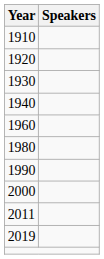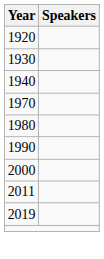 <table class="wikitable floatright">
 <tr>
 <th scope="col">Year</th>
 <th scope="col">Speakers</th>
-</tr>
-<tr>
-<td>1910</td>
-<td></td>
 </tr>
 <tr>
 <td>1920</td>
 <td></td>
 </tr>
 <tr>
 <td>1930</td>
 <td></td>
 </tr>
 <tr>
 <td>1940</td>
 <td></td>
 </tr>
 <tr>
-<td>1960</td>
+<td>1970</td>
 <td></td>
 </tr>
 <tr>
 <td>1980</td>
 <td></td>
 </tr>
 <tr>
 <td>1990</td>
 <td></td>
 </tr>
 <tr>
 <td>2000</td>
 <td></td>
 </tr>
 <tr>
 <td>2011</td>
 <td></td>
 </tr>
 <tr>
 <td>2019</td>
 <td></td>
 </tr>
 <tr>
 <td colspan="2"></td>
 </tr>
 </table>
